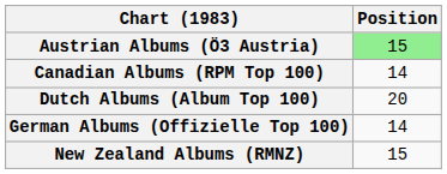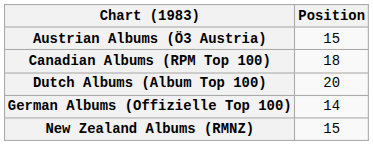 <table class="wikitable sortable plainrowheaders">
 <tr>
 <th scope="col">Chart (1983)</th>
 <th scope="col">Position</th>
 </tr>
 <tr>
 <th scope="row">Austrian Albums (Ö3 Austria)</th>
-<td align="center" style="background: lightgreen;">15</td>
+<td align="center">15</td>
 </tr>
 <tr>
 <th scope="row">Canadian Albums (RPM Top 100)</th>
-<td align="center">14</td>
+<td align="center">18</td>
 </tr>
 <tr>
 <th scope="row">Dutch Albums (Album Top 100)</th>
 <td align="center">20</td>
 </tr>
 <tr>
 <th scope="row">German Albums (Offizielle Top 100)</th>
 <td align="center">14</td>
 </tr>
 <tr>
 <th scope="row">New Zealand Albums (RMNZ)</th>
 <td align="center">15</td>
 </tr>
 </table>
